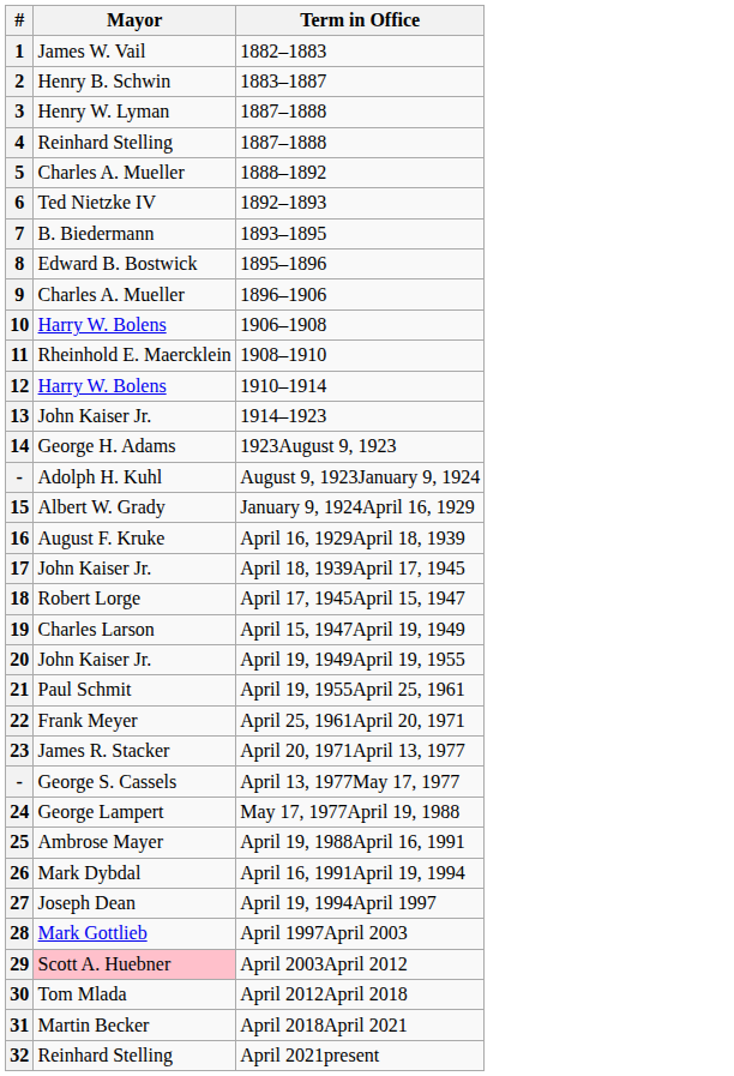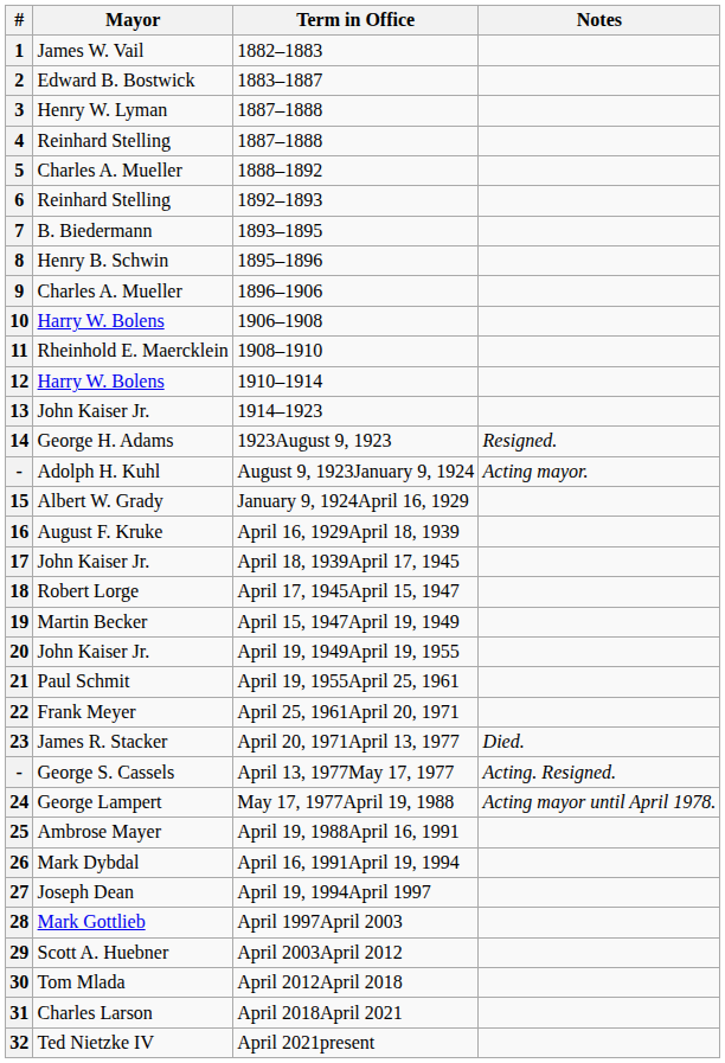 <table class="wikitable mw-collapsible">
 <tr>
 <th>#</th>
 <th>Mayor</th>
 <th>Term in Office</th>
+<th>Notes</th>
 </tr>
 <tr>
 <th>1</th>
 <td>James W. Vail</td>
 <td>1882–1883</td>
+<td></td>
 </tr>
 <tr>
 <th>2</th>
-<td>Henry B. Schwin</td>
+<td>Edward B. Bostwick</td>
 <td>1883–1887</td>
+<td></td>
 </tr>
 <tr>
 <th>3</th>
 <td>Henry W. Lyman</td>
 <td>1887–1888</td>
+<td></td>
 </tr>
 <tr>
 <th>4</th>
 <td>Reinhard Stelling</td>
 <td>1887–1888</td>
+<td></td>
 </tr>
 <tr>
 <th>5</th>
 <td>Charles A. Mueller</td>
 <td>1888–1892</td>
+<td></td>
 </tr>
 <tr>
 <th>6</th>
-<td>Ted Nietzke IV</td>
+<td>Reinhard Stelling</td>
 <td>1892–1893</td>
+<td></td>
 </tr>
 <tr>
 <th>7</th>
 <td>B. Biedermann</td>
 <td>1893–1895</td>
+<td></td>
 </tr>
 <tr>
 <th>8</th>
-<td>Edward B. Bostwick</td>
+<td>Henry B. Schwin</td>
 <td>1895–1896</td>
+<td></td>
 </tr>
 <tr>
 <th>9</th>
 <td>Charles A. Mueller</td>
 <td>1896–1906</td>
+<td></td>
 </tr>
 <tr>
 <th>10</th>
 <td><a href='#'>Harry W. Bolens</a></td>
 <td>1906–1908</td>
+<td></td>
 </tr>
 <tr>
 <th>11</th>
 <td>Rheinhold E. Maercklein</td>
 <td>1908–1910</td>
+<td></td>
 </tr>
 <tr>
 <th>12</th>
 <td><a href='#'>Harry W. Bolens</a></td>
 <td>1910–1914</td>
+<td></td>
 </tr>
 <tr>
 <th>13</th>
 <td>John Kaiser Jr.</td>
 <td>1914–1923</td>
+<td></td>
 </tr>
 <tr>
 <th>14</th>
 <td>George H. Adams</td>
 <td>1923August 9, 1923</td>
+<td><em>Resigned.</em></td>
 </tr>
 <tr>
 <th>-</th>
 <td>Adolph H. Kuhl</td>
 <td>August 9, 1923January 9, 1924</td>
+<td><em>Acting mayor.</em></td>
 </tr>
 <tr>
 <th>15</th>
 <td>Albert W. Grady</td>
 <td>January 9, 1924April 16, 1929</td>
+<td></td>
 </tr>
 <tr>
 <th>16</th>
 <td>August F. Kruke</td>
 <td>April 16, 1929April 18, 1939</td>
+<td></td>
 </tr>
 <tr>
 <th>17</th>
 <td>John Kaiser Jr.</td>
 <td>April 18, 1939April 17, 1945</td>
+<td></td>
 </tr>
 <tr>
 <th>18</th>
 <td>Robert Lorge</td>
 <td>April 17, 1945April 15, 1947</td>
+<td></td>
 </tr>
 <tr>
 <th>19</th>
-<td>Charles Larson</td>
+<td>Martin Becker</td>
 <td>April 15, 1947April 19, 1949</td>
+<td></td>
 </tr>
 <tr>
 <th>20</th>
 <td>John Kaiser Jr.</td>
 <td>April 19, 1949April 19, 1955</td>
+<td></td>
 </tr>
 <tr>
 <th>21</th>
 <td>Paul Schmit</td>
 <td>April 19, 1955April 25, 1961</td>
+<td></td>
 </tr>
 <tr>
 <th>22</th>
 <td>Frank Meyer</td>
 <td>April 25, 1961April 20, 1971</td>
+<td></td>
 </tr>
 <tr>
 <th>23</th>
 <td>James R. Stacker</td>
 <td>April 20, 1971April 13, 1977</td>
+<td><em>Died.</em></td>
 </tr>
 <tr>
 <th>-</th>
 <td>George S. Cassels</td>
 <td>April 13, 1977May 17, 1977</td>
+<td><em>Acting.  Resigned.</em></td>
 </tr>
 <tr>
 <th>24</th>
 <td>George Lampert</td>
 <td>May 17, 1977April 19, 1988</td>
+<td><em>Acting mayor until April 1978.</em></td>
 </tr>
 <tr>
 <th>25</th>
 <td>Ambrose Mayer</td>
 <td>April 19, 1988April 16, 1991</td>
+<td></td>
 </tr>
 <tr>
 <th>26</th>
 <td>Mark Dybdal</td>
 <td>April 16, 1991April 19, 1994</td>
+<td></td>
 </tr>
 <tr>
 <th>27</th>
 <td>Joseph Dean</td>
 <td>April 19, 1994April 1997</td>
+<td></td>
 </tr>
 <tr>
 <th>28</th>
 <td><a href='#'>Mark Gottlieb</a></td>
 <td>April 1997April 2003</td>
+<td></td>
 </tr>
 <tr>
 <th>29</th>
-<td style="background: pink;">Scott A. Huebner</td>
+<td>Scott A. Huebner</td>
 <td>April 2003April 2012</td>
+<td></td>
 </tr>
 <tr>
 <th>30</th>
 <td>Tom Mlada</td>
 <td>April 2012April 2018</td>
+<td></td>
 </tr>
 <tr>
 <th>31</th>
-<td>Martin Becker</td>
+<td>Charles Larson</td>
 <td>April 2018April 2021</td>
+<td></td>
 </tr>
 <tr>
 <th>32</th>
-<td>Reinhard Stelling</td>
+<td>Ted Nietzke IV</td>
 <td>April 2021present</td>
+<td></td>
 </tr>
 </table>
